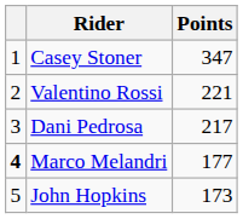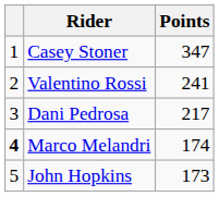 <table class="wikitable" style="font-size: 95%;">
 <tr>
 <th></th>
 <th>Rider</th>
 <th>Points</th>
 </tr>
 <tr>
 <td align=center>1</td>
 <td> <a href='#'>Casey Stoner</a></td>
 <td align=right>347</td>
 </tr>
 <tr>
 <td align=center>2</td>
 <td> <a href='#'>Valentino Rossi</a></td>
-<td align=right>221</td>
+<td align=right>241</td>
 </tr>
 <tr>
 <td align=center>3</td>
 <td> <a href='#'>Dani Pedrosa</a></td>
 <td align=right>217</td>
 </tr>
 <tr>
 <td align=center><strong>4</strong></td>
 <td> <a href='#'>Marco Melandri</a></td>
-<td align=right>177</td>
+<td align=right>174</td>
 </tr>
 <tr>
 <td align=center>5</td>
 <td> <a href='#'>John Hopkins</a></td>
 <td align=right>173</td>
 </tr>
 </table>
